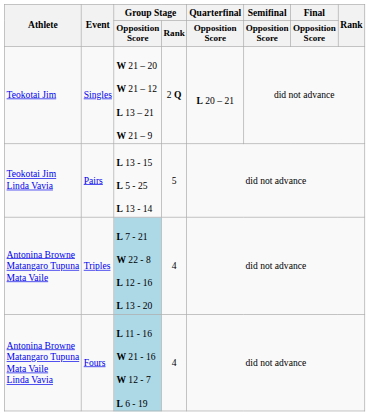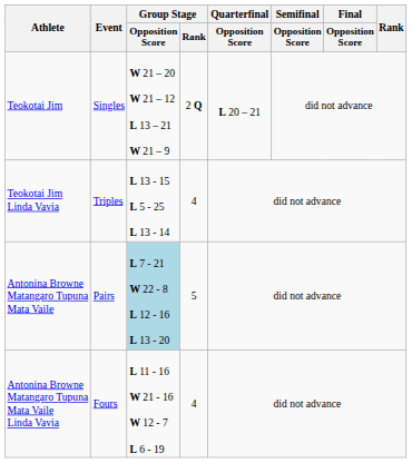 <table class="wikitable" style="font-size:88%">
 <tr>
 <th rowspan=2>Athlete</th>
 <th rowspan=2>Event</th>
 <th colspan=2>Group Stage</th>
 <th>Quarterfinal</th>
 <th>Semifinal</th>
 <th>Final</th>
 <th rowspan=2>Rank</th>
 </tr>
 <tr style="font-size:95%">
 <th>Opposition<br>Score</th>
 <th>Rank</th>
 <th>Opposition<br>Score</th>
 <th>Opposition<br>Score</th>
 <th>Opposition<br>Score</th>
 </tr>
 <tr align=center>
 <td align=left><a href='#'>Teokotai Jim</a></td>
 <td align=left><a href='#'>Singles</a></td>
 <td align=left><br><strong>W</strong> 21 – 20<br><br><strong>W</strong> 21 – 12<br><br><strong>L</strong> 13 – 21<br><br><strong>W</strong> 21 – 9</td>
 <td>2 <strong>Q</strong></td>
 <td><br><strong>L</strong> 20 – 21</td>
 <td colspan=3>did not advance</td>
 </tr>
 <tr align=center>
 <td align=left><a href='#'>Teokotai Jim</a><br><a href='#'>Linda Vavia</a></td>
-<td align=left><a href='#'>Pairs</a></td>
+<td align=left><a href='#'>Triples</a></td>
 <td align=left><br><strong>L</strong> 13 - 15<br><br><strong>L</strong> 5 - 25<br><br><strong>L</strong> 13 - 14</td>
-<td>5</td>
+<td>4</td>
 <td colspan=4>did not advance</td>
 </tr>
 <tr align=center>
 <td align=left><a href='#'>Antonina Browne</a><br><a href='#'>Matangaro Tupuna</a><br><a href='#'>Mata Vaile</a></td>
-<td align=left><a href='#'>Triples</a></td>
+<td align=left><a href='#'>Pairs</a></td>
 <td align=left style="background: lightblue;"><br><strong>L</strong> 7 - 21<br><br><strong>W</strong> 22 - 8<br><br><strong>L</strong> 12 - 16<br><br><strong>L</strong> 13 - 20</td>
-<td>4</td>
+<td>5</td>
 <td colspan=4>did not advance</td>
 </tr>
 <tr align=center>
 <td align=left><a href='#'>Antonina Browne</a><br><a href='#'>Matangaro Tupuna</a><br><a href='#'>Mata Vaile</a><br><a href='#'>Linda Vavia</a></td>
 <td align=left><a href='#'>Fours</a></td>
-<td align=left style="background: lightblue;"><br><strong>L</strong> 11 - 16<br><br><strong>W</strong> 21 - 16<br><br><strong>W</strong> 12 - 7<br><br><strong>L</strong> 6 - 19</td>
+<td align=left><br><strong>L</strong> 11 - 16<br><br><strong>W</strong> 21 - 16<br><br><strong>W</strong> 12 - 7<br><br><strong>L</strong> 6 - 19</td>
 <td>4</td>
 <td colspan=4>did not advance</td>
 </tr>
 </table>
